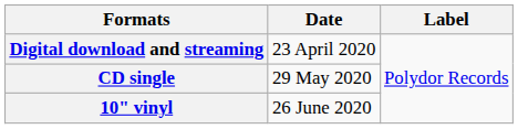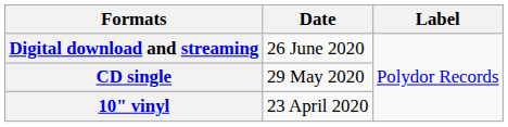 <table class="wikitable plainrowheaders">
 <tr>
 <th scope="col">Formats</th>
 <th scope="col">Date</th>
 <th scope="col">Label</th>
 </tr>
 <tr>
 <th scope="row"><a href='#'>Digital download</a> and <a href='#'>streaming</a></th>
-<td>23 April 2020</td>
+<td>26 June 2020</td>
 <td rowspan="3"><a href='#'>Polydor Records</a></td>
 </tr>
 <tr>
 <th scope="row"><a href='#'>CD single</a></th>
 <td>29 May 2020</td>
 </tr>
 <tr>
 <th scope="row"><a href='#'>10" vinyl</a></th>
-<td>26 June 2020</td>
+<td>23 April 2020</td>
 </tr>
 </table>
